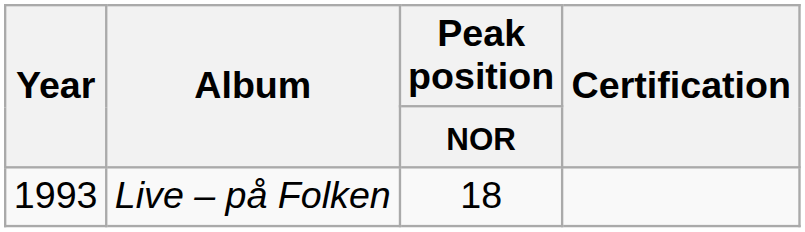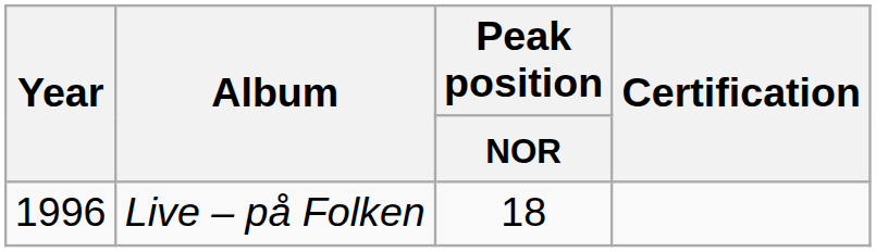 <table class="wikitable">
 <tr>
 <th width="33" rowspan="2" style="text-align:center;">Year</th>
 <th rowspan="2">Album</th>
 <th colspan="1">Peak <br>position</th>
 <th rowspan="2">Certification</th>
 </tr>
 <tr>
 <th align="center"><small>NOR<br></small></th>
 </tr>
 <tr>
-<td align="center">1993</td>
+<td align="center">1996</td>
 <td><em>Live – på Folken</em></td>
 <td align="center">18</td>
 <td align="center"></td>
 </tr>
 </table>
